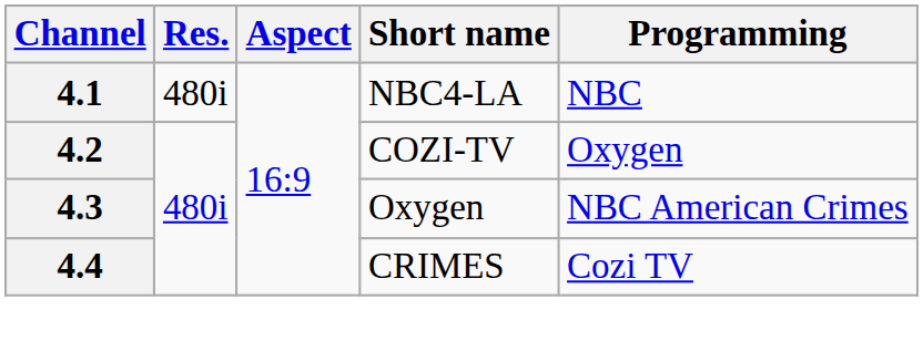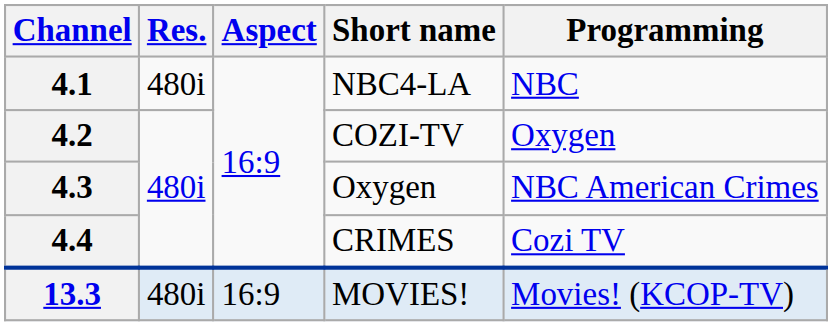 <table class="wikitable">
 <tr>
 <th scope = "col"><a href='#'>Channel</a></th>
 <th scope = "col"><a href='#'>Res.</a></th>
 <th scope = "col"><a href='#'>Aspect</a></th>
 <th scope = "col">Short name</th>
 <th scope = "col">Programming</th>
 </tr>
 <tr>
 <th scope = "row">4.1</th>
 <td>480i</td>
 <td rowspan=4><a href='#'>16:9</a></td>
 <td>NBC4-LA</td>
 <td><a href='#'>NBC</a></td>
 </tr>
 <tr>
 <th scope = "row">4.2</th>
 <td rowspan=3><a href='#'>480i</a></td>
 <td>COZI-TV</td>
 <td><a href='#'>Oxygen</a></td>
 </tr>
 <tr>
 <th scope = "row">4.3</th>
 <td>Oxygen</td>
 <td><a href='#'>NBC American Crimes</a></td>
 </tr>
 <tr>
 <th scope = "row">4.4</th>
 <td>CRIMES</td>
 <td><a href='#'>Cozi TV</a></td>
 </tr>
+<tr style="background-color:#DFEBF6; border-top: 2px solid #003399;">
+<th scope = "row"><a href='#'>13.3</a></th>
+<td>480i</td>
+<td>16:9</td>
+<td>MOVIES!</td>
+<td><a href='#'>Movies!</a> (<a href='#'>KCOP-TV</a>)</td>
+</tr>
 </table>
